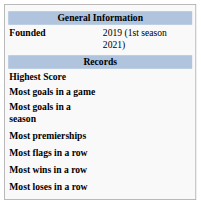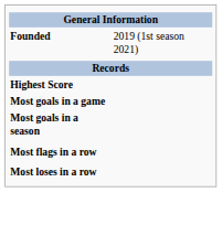 <table class="infobox" style="width: 20em; font-size: 75%;">
 <tr>
 <td align="center" colspan="2"></td>
 </tr>
 <tr>
 <th colspan="2" bgcolor="#b0c4de"><strong>General Information</strong></th>
 </tr>
 <tr style="vertical-align: top;">
 <td><strong>Founded</strong></td>
 <td>2019 (1st season 2021)</td>
 </tr>
 <tr style="vertical-align: top;">
 </tr>
 <tr>
 <th colspan="2" bgcolor="#b0c4de"><strong>Records</strong></th>
 </tr>
 <tr style="vertical-align: top;">
 <td><strong>Highest Score</strong></td>
 <td></td>
 </tr>
 <tr>
 <td><strong>Most goals in a game</strong></td>
 <td></td>
 </tr>
 <tr>
 <td><strong>Most goals in a season</strong></td>
 <td></td>
 </tr>
 <tr style="vertical-align: top;"jnh>
 </tr>
-<tr>
-<td><strong>Most premierships</strong></td>
-<td></td>
-</tr>
 <tr style="vertical-align: top;"jnh>
 </tr>
 <tr>
 <td><strong>Most flags in a row</strong></td>
 <td></td>
 </tr>
 <tr style="vertical-align: top;"jnh>
-</tr>
-<tr>
-<td><strong>Most wins in a row</strong></td>
-<td></td>
 </tr>
 <tr style="vertical-align: top;"jnh>
 </tr>
 <tr>
 <td><strong>Most loses in a row</strong></td>
 <td></td>
 </tr>
 <tr style="vertical-align: top;"jnh>
 </tr>
 </table>
